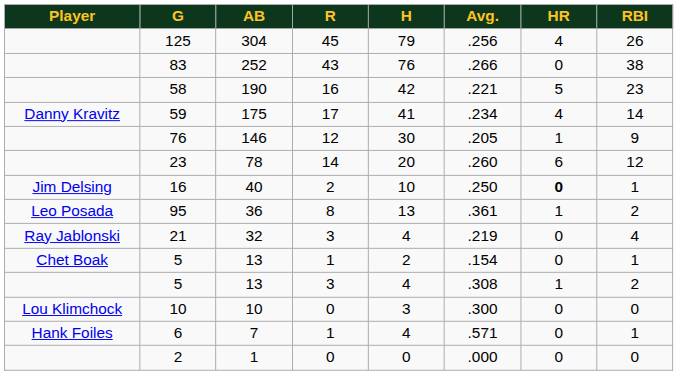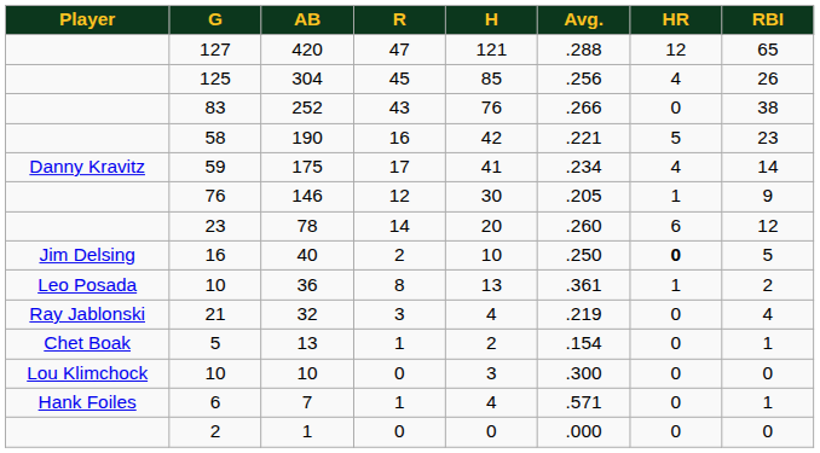 <table class="wikitable sortable">
 <tr>
 <th style="background:#0C371D;color:#ffc322;" width="16%">Player</th>
 <th style="background:#0C371D;color:#ffc322;" width="9%">G</th>
 <th style="background:#0C371D;color:#ffc322;" width="9%">AB</th>
 <th style="background:#0C371D;color:#ffc322;" width="9%">R</th>
 <th style="background:#0C371D;color:#ffc322;" width="9%">H</th>
 <th style="background:#0C371D;color:#ffc322;" width="9%">Avg.</th>
 <th style="background:#0C371D;color:#ffc322;" width="9%">HR</th>
 <th style="background:#0C371D;color:#ffc322;" width="9%">RBI</th>
 </tr>
 <tr align="center">
 <td></td>
+<td>127</td>
+<td>420</td>
+<td>47</td>
+<td>121</td>
+<td>.288</td>
+<td>12</td>
+<td>65</td>
+</tr>
+<tr align="center">
+<td></td>
 <td>125</td>
 <td>304</td>
 <td>45</td>
-<td>79</td>
+<td>85</td>
 <td>.256</td>
 <td>4</td>
 <td>26</td>
 </tr>
 <tr align="center">
 <td></td>
 <td>83</td>
 <td>252</td>
 <td>43</td>
 <td>76</td>
 <td>.266</td>
 <td>0</td>
 <td>38</td>
 </tr>
 <tr align="center">
 <td></td>
 <td>58</td>
 <td>190</td>
 <td>16</td>
 <td>42</td>
 <td>.221</td>
 <td>5</td>
 <td>23</td>
 </tr>
 <tr align="center">
 <td><a href='#'>Danny Kravitz</a></td>
 <td>59</td>
 <td>175</td>
 <td>17</td>
 <td>41</td>
 <td>.234</td>
 <td>4</td>
 <td>14</td>
 </tr>
 <tr align=center>
 <td></td>
 <td>76</td>
 <td>146</td>
 <td>12</td>
 <td>30</td>
 <td>.205</td>
 <td>1</td>
 <td>9</td>
 </tr>
 <tr align="center">
 <td></td>
 <td>23</td>
 <td>78</td>
 <td>14</td>
 <td>20</td>
 <td>.260</td>
 <td>6</td>
 <td>12</td>
 </tr>
 <tr align="center">
 <td><a href='#'>Jim Delsing</a></td>
 <td>16</td>
 <td>40</td>
 <td>2</td>
 <td>10</td>
 <td>.250</td>
 <td><strong>0</strong></td>
-<td>1</td>
+<td>5</td>
 </tr>
 <tr align=center>
 <td><a href='#'>Leo Posada</a></td>
-<td>95</td>
+<td>10</td>
 <td>36</td>
 <td>8</td>
 <td>13</td>
 <td>.361</td>
 <td>1</td>
 <td>2</td>
 </tr>
 <tr align=center>
 <td><a href='#'>Ray Jablonski</a></td>
 <td>21</td>
 <td>32</td>
 <td>3</td>
 <td>4</td>
 <td>.219</td>
 <td>0</td>
 <td>4</td>
 </tr>
 <tr align=center>
 <td><a href='#'>Chet Boak</a></td>
 <td>5</td>
 <td>13</td>
 <td>1</td>
 <td>2</td>
 <td>.154</td>
 <td>0</td>
 <td>1</td>
-</tr>
-<tr align=center>
-<td></td>
-<td>5</td>
-<td>13</td>
-<td>3</td>
-<td>4</td>
-<td>.308</td>
-<td>1</td>
-<td>2</td>
 </tr>
 <tr align="center">
 <td><a href='#'>Lou Klimchock</a></td>
 <td>10</td>
 <td>10</td>
 <td>0</td>
 <td>3</td>
 <td>.300</td>
 <td>0</td>
 <td>0</td>
 </tr>
 <tr align=center>
 <td><a href='#'>Hank Foiles</a></td>
 <td>6</td>
 <td>7</td>
 <td>1</td>
 <td>4</td>
 <td>.571</td>
 <td>0</td>
 <td>1</td>
 </tr>
 <tr align=center>
 <td></td>
 <td>2</td>
 <td>1</td>
 <td>0</td>
 <td>0</td>
 <td>.000</td>
 <td>0</td>
 <td>0</td>
 </tr>
 </table>
